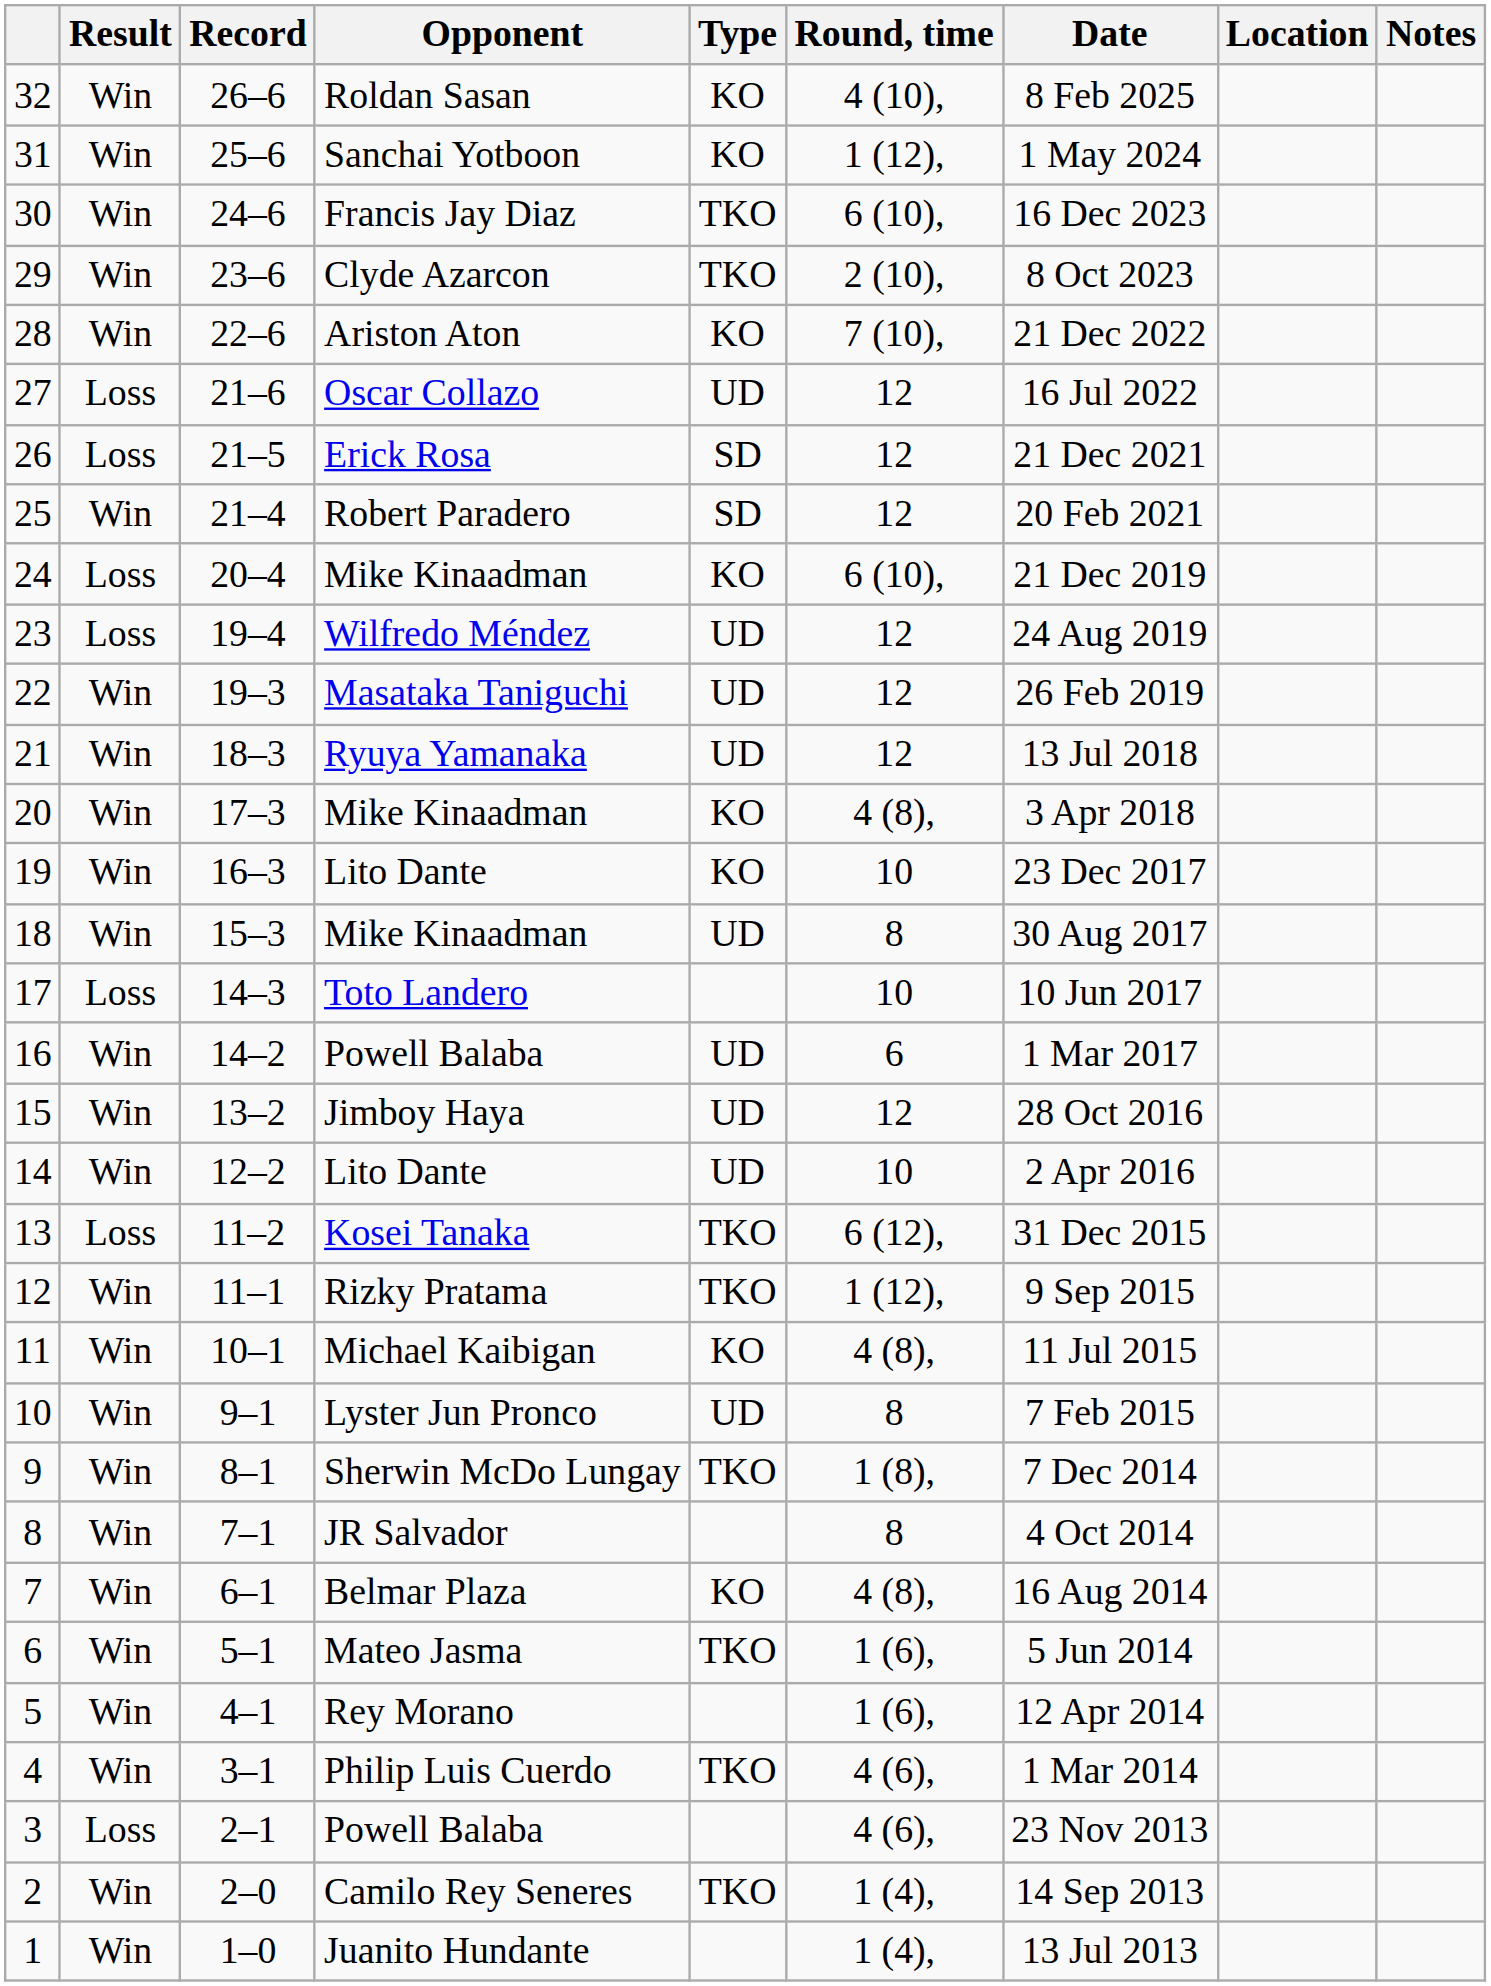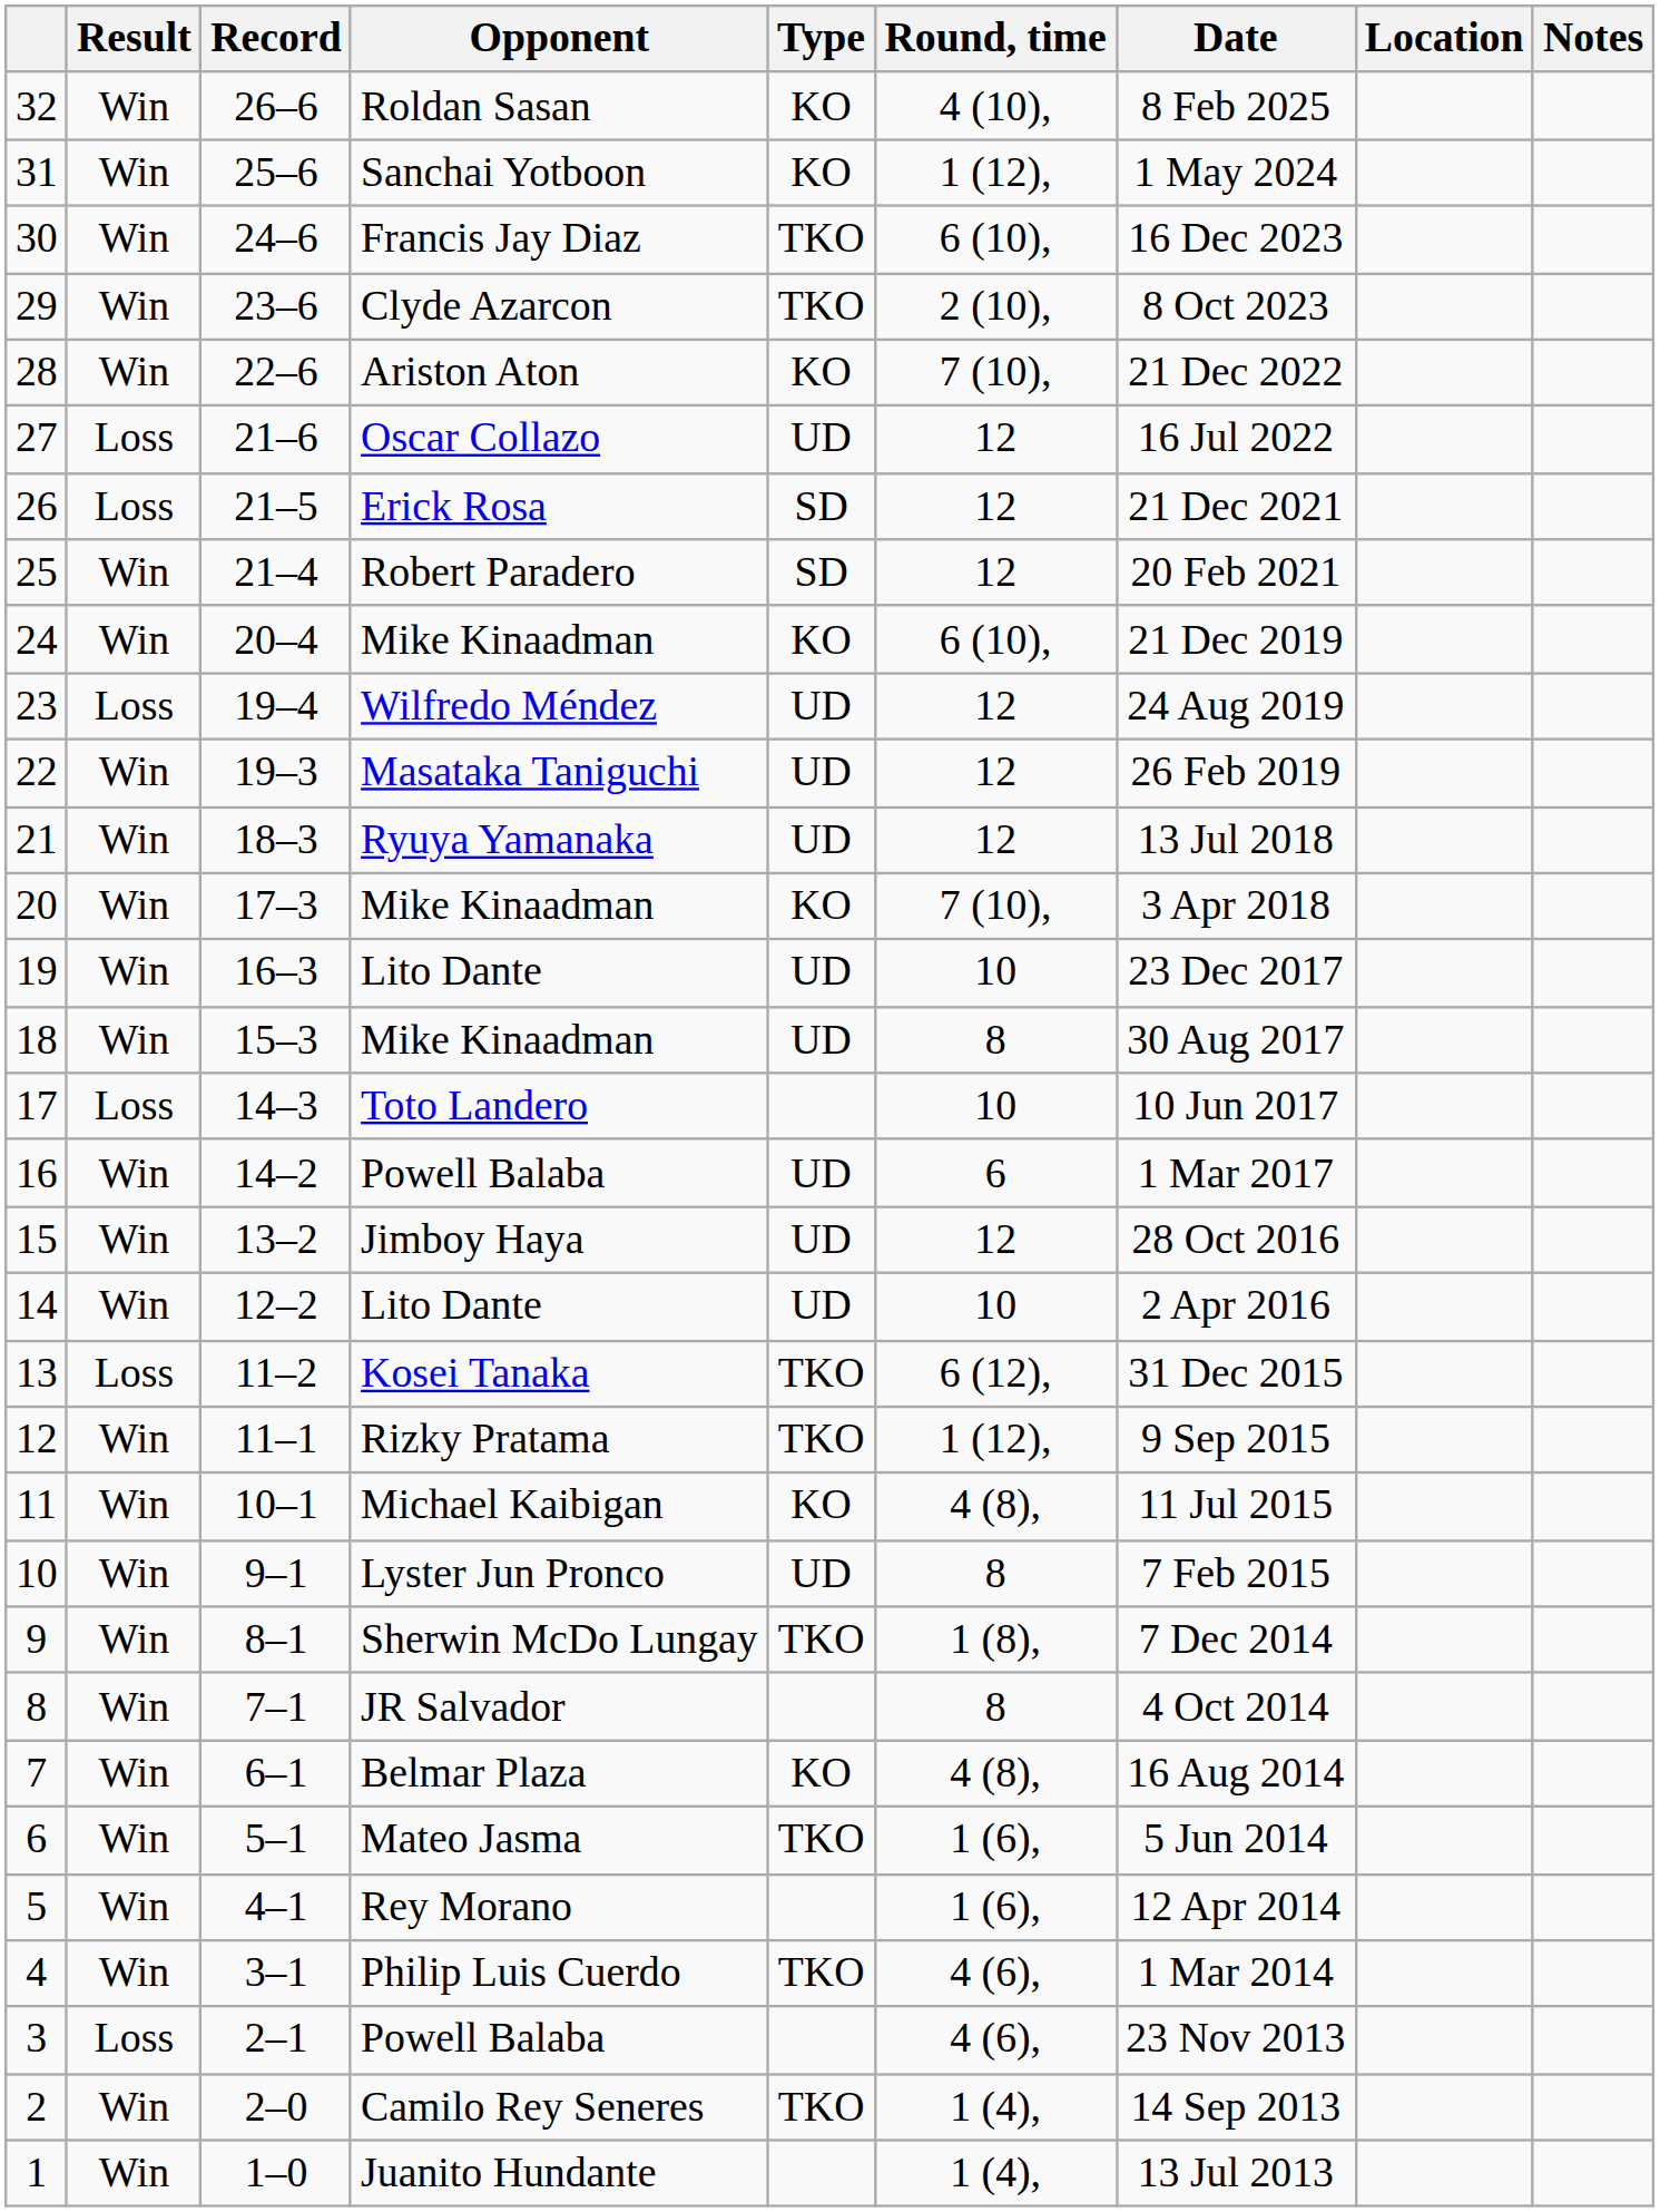 <table class="wikitable" style="text-align:center">
 <tr>
 <th></th>
 <th>Result</th>
 <th>Record</th>
 <th>Opponent</th>
 <th>Type</th>
 <th>Round, time</th>
 <th>Date</th>
 <th>Location</th>
 <th>Notes</th>
 </tr>
 <tr>
 <td>32</td>
 <td>Win</td>
 <td>26–6</td>
 <td style="text-align:left;">Roldan Sasan</td>
 <td>KO</td>
 <td>4 (10), </td>
 <td>8 Feb 2025</td>
 <td style="text-align:left;"></td>
 <td></td>
 </tr>
 <tr>
 <td>31</td>
 <td>Win</td>
 <td>25–6</td>
 <td style="text-align:left;">Sanchai Yotboon</td>
 <td>KO</td>
 <td>1 (12), </td>
 <td>1 May 2024</td>
 <td style="text-align:left;"></td>
 <td style="text-align:left;"></td>
 </tr>
 <tr>
 <td>30</td>
 <td>Win</td>
 <td>24–6</td>
 <td style="text-align:left;">Francis Jay Diaz</td>
 <td>TKO</td>
 <td>6 (10), </td>
 <td>16 Dec 2023</td>
 <td style="text-align:left;"></td>
 <td></td>
 </tr>
 <tr>
 <td>29</td>
 <td>Win</td>
 <td>23–6</td>
 <td style="text-align:left;">Clyde Azarcon</td>
 <td>TKO</td>
 <td>2 (10), </td>
 <td>8 Oct 2023</td>
 <td style="text-align:left;"></td>
 <td></td>
 </tr>
 <tr>
 <td>28</td>
 <td>Win</td>
 <td>22–6</td>
 <td style="text-align:left;">Ariston Aton</td>
 <td>KO</td>
 <td>7 (10), </td>
 <td>21 Dec 2022</td>
 <td style="text-align:left;"></td>
 <td style="text-align:left;"></td>
 </tr>
 <tr>
 <td>27</td>
 <td>Loss</td>
 <td>21–6</td>
 <td style="text-align:left;"><a href='#'>Oscar Collazo</a></td>
 <td>UD</td>
 <td>12</td>
 <td>16 Jul 2022</td>
 <td style="text-align:left;"></td>
 <td></td>
 </tr>
 <tr>
 <td>26</td>
 <td>Loss</td>
 <td>21–5</td>
 <td style="text-align:left;"><a href='#'>Erick Rosa</a></td>
 <td>SD</td>
 <td>12</td>
 <td>21 Dec 2021</td>
 <td style="text-align:left;"></td>
 <td style="text-align:left;"></td>
 </tr>
 <tr>
 <td>25</td>
 <td>Win</td>
 <td>21–4</td>
 <td style="text-align:left;">Robert Paradero</td>
 <td>SD</td>
 <td>12</td>
 <td>20 Feb 2021</td>
 <td style="text-align:left;"></td>
 <td style="text-align:left;"></td>
 </tr>
 <tr>
 <td>24</td>
-<td>Loss</td>
+<td>Win</td>
 <td>20–4</td>
 <td style="text-align:left;">Mike Kinaadman</td>
 <td>KO</td>
 <td>6 (10), </td>
 <td>21 Dec 2019</td>
 <td style="text-align:left;"></td>
 <td></td>
 </tr>
 <tr>
 <td>23</td>
 <td>Loss</td>
 <td>19–4</td>
 <td style="text-align:left;"><a href='#'>Wilfredo Méndez</a></td>
 <td>UD</td>
 <td>12</td>
 <td>24 Aug 2019</td>
 <td style="text-align:left;"></td>
 <td style="text-align:left;"></td>
 </tr>
 <tr>
 <td>22</td>
 <td>Win</td>
 <td>19–3</td>
 <td style="text-align:left;"><a href='#'>Masataka Taniguchi</a></td>
 <td>UD</td>
 <td>12</td>
 <td>26 Feb 2019</td>
 <td style="text-align:left;"></td>
 <td style="text-align:left;"></td>
 </tr>
 <tr>
 <td>21</td>
 <td>Win</td>
 <td>18–3</td>
 <td style="text-align:left;"><a href='#'>Ryuya Yamanaka</a></td>
 <td>UD</td>
 <td>12</td>
 <td>13 Jul 2018</td>
 <td style="text-align:left;"></td>
 <td style="text-align:left;"></td>
 </tr>
 <tr>
 <td>20</td>
 <td>Win</td>
 <td>17–3</td>
 <td style="text-align:left;">Mike Kinaadman</td>
 <td>KO</td>
-<td>4 (8), </td>
+<td>7 (10), </td>
 <td>3 Apr 2018</td>
 <td style="text-align:left;"></td>
 <td></td>
 </tr>
 <tr>
 <td>19</td>
 <td>Win</td>
 <td>16–3</td>
 <td style="text-align:left;">Lito Dante</td>
-<td>KO</td>
+<td>UD</td>
 <td>10</td>
 <td>23 Dec 2017</td>
 <td style="text-align:left;"></td>
 <td></td>
 </tr>
 <tr>
 <td>18</td>
 <td>Win</td>
 <td>15–3</td>
 <td style="text-align:left;">Mike Kinaadman</td>
 <td>UD</td>
 <td>8</td>
 <td>30 Aug 2017</td>
 <td style="text-align:left;"></td>
 <td></td>
 </tr>
 <tr>
 <td>17</td>
 <td>Loss</td>
 <td>14–3</td>
 <td style="text-align:left;"><a href='#'>Toto Landero</a></td>
 <td></td>
 <td>10</td>
 <td>10 Jun 2017</td>
 <td style="text-align:left;"></td>
 <td></td>
 </tr>
 <tr>
 <td>16</td>
 <td>Win</td>
 <td>14–2</td>
 <td style="text-align:left;">Powell Balaba</td>
 <td>UD</td>
 <td>6</td>
 <td>1 Mar 2017</td>
 <td style="text-align:left;"></td>
 <td></td>
 </tr>
 <tr>
 <td>15</td>
 <td>Win</td>
 <td>13–2</td>
 <td style="text-align:left;">Jimboy Haya</td>
 <td>UD</td>
 <td>12</td>
 <td>28 Oct 2016</td>
 <td style="text-align:left;"></td>
 <td style="text-align:left;"></td>
 </tr>
 <tr>
 <td>14</td>
 <td>Win</td>
 <td>12–2</td>
 <td style="text-align:left;">Lito Dante</td>
 <td>UD</td>
 <td>10</td>
 <td>2 Apr 2016</td>
 <td style="text-align:left;"></td>
 <td style="text-align:left;"></td>
 </tr>
 <tr>
 <td>13</td>
 <td>Loss</td>
 <td>11–2</td>
 <td style="text-align:left;"><a href='#'>Kosei Tanaka</a></td>
 <td>TKO</td>
 <td>6 (12), </td>
 <td>31 Dec 2015</td>
 <td style="text-align:left;"></td>
 <td style="text-align:left;"></td>
 </tr>
 <tr>
 <td>12</td>
 <td>Win</td>
 <td>11–1</td>
 <td style="text-align:left;">Rizky Pratama</td>
 <td>TKO</td>
 <td>1 (12), </td>
 <td>9 Sep 2015</td>
 <td style="text-align:left;"></td>
 <td style="text-align:left;"></td>
 </tr>
 <tr>
 <td>11</td>
 <td>Win</td>
 <td>10–1</td>
 <td style="text-align:left;">Michael Kaibigan</td>
 <td>KO</td>
 <td>4 (8), </td>
 <td>11 Jul 2015</td>
 <td style="text-align:left;"></td>
 <td></td>
 </tr>
 <tr>
 <td>10</td>
 <td>Win</td>
 <td>9–1</td>
 <td style="text-align:left;">Lyster Jun Pronco</td>
 <td>UD</td>
 <td>8</td>
 <td>7 Feb 2015</td>
 <td style="text-align:left;"></td>
 <td></td>
 </tr>
 <tr>
 <td>9</td>
 <td>Win</td>
 <td>8–1</td>
 <td style="text-align:left;">Sherwin McDo Lungay</td>
 <td>TKO</td>
 <td>1 (8), </td>
 <td>7 Dec 2014</td>
 <td style="text-align:left;"></td>
 <td></td>
 </tr>
 <tr>
 <td>8</td>
 <td>Win</td>
 <td>7–1</td>
 <td style="text-align:left;">JR Salvador</td>
 <td></td>
 <td>8</td>
 <td>4 Oct 2014</td>
 <td style="text-align:left;"></td>
 <td></td>
 </tr>
 <tr>
 <td>7</td>
 <td>Win</td>
 <td>6–1</td>
 <td style="text-align:left;">Belmar Plaza</td>
 <td>KO</td>
 <td>4 (8), </td>
 <td>16 Aug 2014</td>
 <td style="text-align:left;"></td>
 <td></td>
 </tr>
 <tr>
 <td>6</td>
 <td>Win</td>
 <td>5–1</td>
 <td style="text-align:left;">Mateo Jasma</td>
 <td>TKO</td>
 <td>1 (6), </td>
 <td>5 Jun 2014</td>
 <td style="text-align:left;"></td>
 <td></td>
 </tr>
 <tr>
 <td>5</td>
 <td>Win</td>
 <td>4–1</td>
 <td style="text-align:left;">Rey Morano</td>
 <td></td>
 <td>1 (6), </td>
 <td>12 Apr 2014</td>
 <td style="text-align:left;"></td>
 <td></td>
 </tr>
 <tr>
 <td>4</td>
 <td>Win</td>
 <td>3–1</td>
 <td style="text-align:left;">Philip Luis Cuerdo</td>
 <td>TKO</td>
 <td>4 (6), </td>
 <td>1 Mar 2014</td>
 <td style="text-align:left;"></td>
 <td></td>
 </tr>
 <tr>
 <td>3</td>
 <td>Loss</td>
 <td>2–1</td>
 <td style="text-align:left;">Powell Balaba</td>
 <td></td>
 <td>4 (6), </td>
 <td>23 Nov 2013</td>
 <td style="text-align:left;"></td>
 <td></td>
 </tr>
 <tr>
 <td>2</td>
 <td>Win</td>
 <td>2–0</td>
 <td style="text-align:left;">Camilo Rey Seneres</td>
 <td>TKO</td>
 <td>1 (4), </td>
 <td>14 Sep 2013</td>
 <td style="text-align:left;"></td>
 <td></td>
 </tr>
 <tr>
 <td>1</td>
 <td>Win</td>
 <td>1–0</td>
 <td style="text-align:left;">Juanito Hundante</td>
 <td></td>
 <td>1 (4), </td>
 <td>13 Jul 2013</td>
 <td style="text-align:left;"></td>
 <td></td>
 </tr>
 </table>
